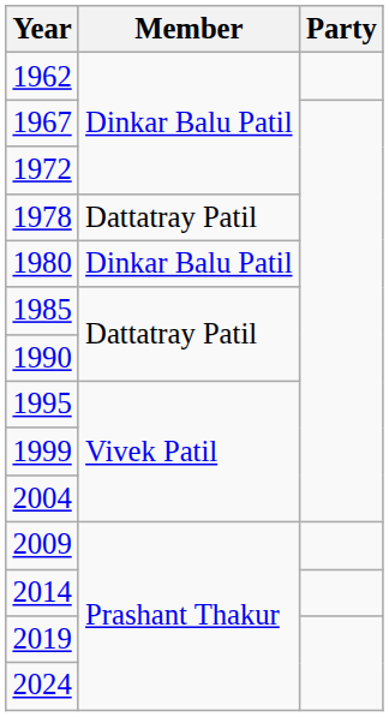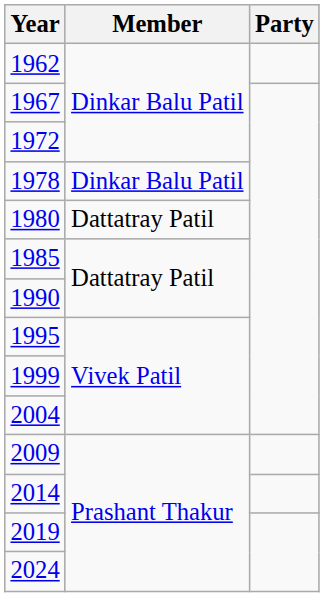 <table class="wikitable">
 <tr>
 <th>Year</th>
 <th>Member</th>
 <th colspan="2">Party</th>
 </tr>
 <tr>
 <td><a href='#'>1962</a></td>
 <td rowspan="3"><a href='#'>Dinkar Balu Patil</a></td>
 <td></td>
 </tr>
 <tr>
 <td><a href='#'>1967</a></td>
 </tr>
 <tr>
 <td><a href='#'>1972</a></td>
 </tr>
 <tr>
 <td><a href='#'>1978</a></td>
-<td>Dattatray Patil</td>
+<td><a href='#'>Dinkar Balu Patil</a></td>
 </tr>
 <tr>
 <td><a href='#'>1980</a></td>
-<td><a href='#'>Dinkar Balu Patil</a></td>
+<td>Dattatray Patil</td>
 </tr>
 <tr>
 <td><a href='#'>1985</a></td>
 <td rowspan="2">Dattatray Patil</td>
 </tr>
 <tr>
 <td><a href='#'>1990</a></td>
 </tr>
 <tr>
 <td><a href='#'>1995</a></td>
 <td rowspan="3"><a href='#'>Vivek Patil</a></td>
 </tr>
 <tr>
 <td><a href='#'>1999</a></td>
 </tr>
 <tr>
 <td><a href='#'>2004</a></td>
 </tr>
 <tr>
 <td><a href='#'>2009</a></td>
 <td rowspan="4"><a href='#'>Prashant Thakur</a></td>
 <td></td>
 </tr>
 <tr>
 <td><a href='#'>2014</a></td>
 <td></td>
 </tr>
 <tr>
 <td><a href='#'>2019</a></td>
 </tr>
 <tr>
 <td><a href='#'>2024</a></td>
 </tr>
 </table>
